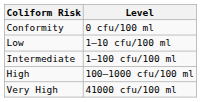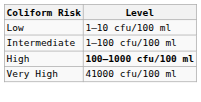 <table class="wikitable">
 <tr>
 <th>Coliform Risk</th>
 <th>Level</th>
-</tr>
-<tr>
-<td>Conformity</td>
-<td>0 cfu/100 ml</td>
 </tr>
 <tr>
 <td>Low</td>
 <td>1–10 cfu/100 ml</td>
 </tr>
 <tr>
 <td>Intermediate</td>
 <td>1–100 cfu/100 ml</td>
 </tr>
 <tr>
 <td>High</td>
-<td>100–1000 cfu/100 ml</td>
+<td><strong>100–1000 cfu/100 ml</strong></td>
 </tr>
 <tr>
 <td>Very High</td>
 <td>41000 cfu/100 ml</td>
 </tr>
 </table>
